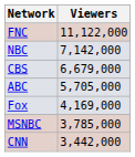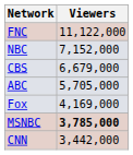 <table class="wikitable">
 <tr>
 <th>Network</th>
 <th>Viewers</th>
 </tr>
 <tr style="background:#e5d1cb;">
 <td><a href='#'>FNC</a></td>
 <td>11,122,000</td>
 </tr>
 <tr style="background:#dfe2e9;">
 <td><a href='#'>NBC</a></td>
-<td>7,142,000</td>
+<td>7,152,000</td>
 </tr>
 <tr style="background:#dfe2e9;">
 <td><a href='#'>CBS</a></td>
 <td>6,679,000</td>
 </tr>
 <tr style="background:#dfe2e9;">
 <td><a href='#'>ABC</a></td>
 <td>5,705,000</td>
 </tr>
 <tr style="background:#dfe2e9;">
 <td><a href='#'>Fox</a></td>
 <td>4,169,000</td>
 </tr>
 <tr style="background:#e5d1cb;">
 <td><a href='#'>MSNBC</a></td>
-<td>3,785,000</td>
+<td><strong>3,785,000</strong></td>
 </tr>
 <tr style="background:#e5d1cb;">
 <td><a href='#'>CNN</a></td>
 <td>3,442,000</td>
 </tr>
 </table>
